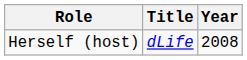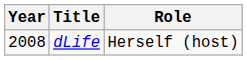 <table class="wikitable">
 <tr>
+<th>Year</th>
+<th>Title</th>
 <th>Role</th>
-<th>Title</th>
-<th>Year</th>
 </tr>
 <tr>
+<td>2008</td>
+<td><em><a href='#'>dLife</a></em></td>
 <td>Herself (host)</td>
-<td><em><a href='#'>dLife</a></em></td>
-<td>2008</td>
 </tr>
 </table>
